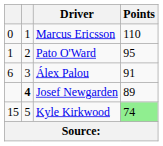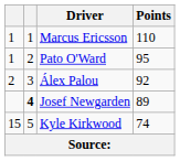 <table class="wikitable" style="font-size: 95%;">
 <tr>
 <th scope="col"></th>
 <th scope="col"></th>
 <th scope="col">Driver</th>
 <th scope="col">Points</th>
 </tr>
 <tr>
-<td align="left"> 0</td>
+<td align="left"> 1</td>
 <td align="center">1</td>
 <td> <a href='#'>Marcus Ericsson</a></td>
 <td align="left">110</td>
 </tr>
 <tr>
 <td align="left"> 1</td>
 <td align="center">2</td>
 <td> <a href='#'>Pato O'Ward</a></td>
 <td align="left">95</td>
 </tr>
 <tr>
-<td align="left"> 6</td>
+<td align="left"> 2</td>
 <td align="center">3</td>
 <td> <a href='#'>Álex Palou</a></td>
-<td align="left">91</td>
+<td align="left">92</td>
 </tr>
 <tr>
 <td align="left"></td>
 <td align="center"><strong>4</strong></td>
 <td> <a href='#'>Josef Newgarden</a></td>
 <td align="left">89</td>
 </tr>
 <tr>
 <td align="left"> 15</td>
 <td align="center">5</td>
 <td> <a href='#'>Kyle Kirkwood</a></td>
-<td align="left" style="background: lightgreen;">74</td>
+<td align="left">74</td>
 </tr>
 <tr>
 <th colspan=4>Source:</th>
 </tr>
 </table>
